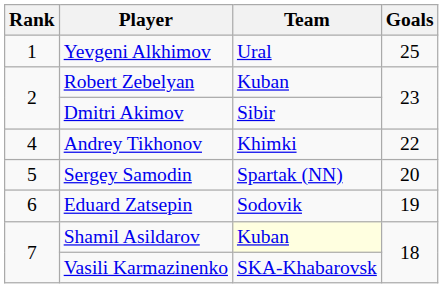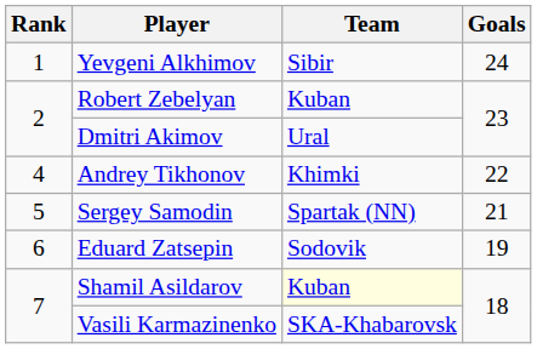 <table class="wikitable">
 <tr>
 <th>Rank</th>
 <th>Player</th>
 <th>Team</th>
 <th>Goals</th>
 </tr>
 <tr>
 <td align=center>1</td>
 <td> <a href='#'>Yevgeni Alkhimov</a></td>
-<td><a href='#'>Ural</a></td>
-<td align=center>25</td>
+<td><a href='#'>Sibir</a></td>
+<td align=center>24</td>
 </tr>
 <tr>
 <td rowspan="2" align=center>2</td>
 <td> <a href='#'>Robert Zebelyan</a></td>
 <td><a href='#'>Kuban</a></td>
 <td rowspan="2" align=center>23</td>
 </tr>
 <tr>
 <td> <a href='#'>Dmitri Akimov</a></td>
-<td><a href='#'>Sibir</a></td>
+<td><a href='#'>Ural</a></td>
 </tr>
 <tr>
 <td align=center>4</td>
 <td> <a href='#'>Andrey Tikhonov</a></td>
 <td><a href='#'>Khimki</a></td>
 <td align=center>22</td>
 </tr>
 <tr>
 <td align=center>5</td>
 <td> <a href='#'>Sergey Samodin</a></td>
 <td><a href='#'>Spartak (NN)</a></td>
-<td align=center>20</td>
+<td align=center>21</td>
 </tr>
 <tr>
 <td align=center>6</td>
 <td> <a href='#'>Eduard Zatsepin</a></td>
 <td><a href='#'>Sodovik</a></td>
 <td align=center>19</td>
 </tr>
 <tr>
 <td rowspan="2" align=center>7</td>
 <td> <a href='#'>Shamil Asildarov</a></td>
 <td style="background: lightyellow;"><a href='#'>Kuban</a></td>
 <td rowspan="2" align=center>18</td>
 </tr>
 <tr>
 <td> <a href='#'>Vasili Karmazinenko</a></td>
 <td><a href='#'>SKA-Khabarovsk</a></td>
 </tr>
 </table>
